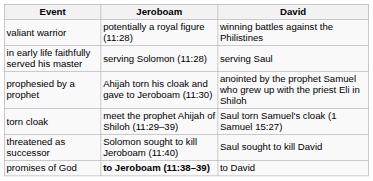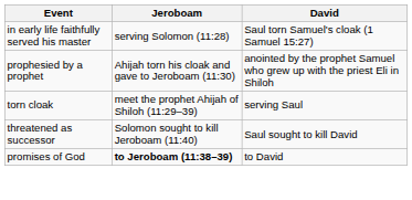 <table class="wikitable">
 <tr>
 <th>Event</th>
 <th>Jeroboam</th>
 <th>David</th>
 </tr>
 <tr>
-<td>valiant warrior</td>
-<td>potentially a royal figure (11:28)</td>
-<td>winning battles against the Philistines</td>
-</tr>
-<tr>
 <td>in early life faithfully served his master</td>
 <td>serving Solomon (11:28)</td>
-<td>serving Saul</td>
+<td>Saul torn Samuel's cloak (1 Samuel 15:27)</td>
 </tr>
 <tr>
 <td>prophesied by a prophet</td>
 <td>Ahijah torn his cloak and gave to Jeroboam (11:30)</td>
 <td>anointed by the prophet Samuel who grew up with the priest Eli in Shiloh</td>
 </tr>
 <tr>
 <td>torn cloak</td>
 <td>meet the prophet Ahijah of Shiloh (11:29–39)</td>
-<td>Saul torn Samuel's cloak (1 Samuel 15:27)</td>
+<td>serving Saul</td>
 </tr>
 <tr>
 <td>threatened as successor</td>
 <td>Solomon sought to kill Jeroboam (11:40)</td>
 <td>Saul sought to kill David</td>
 </tr>
 <tr>
 <td>promises of God</td>
 <td><strong>to Jeroboam (11:38–39)</strong></td>
 <td>to David</td>
 </tr>
 </table>
